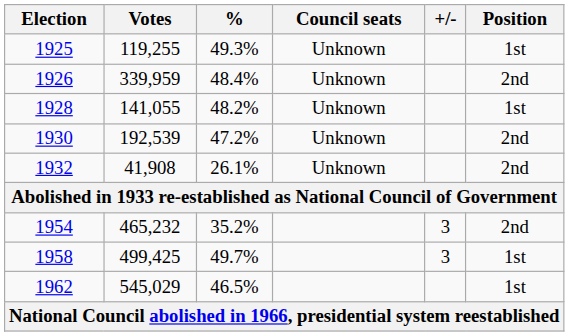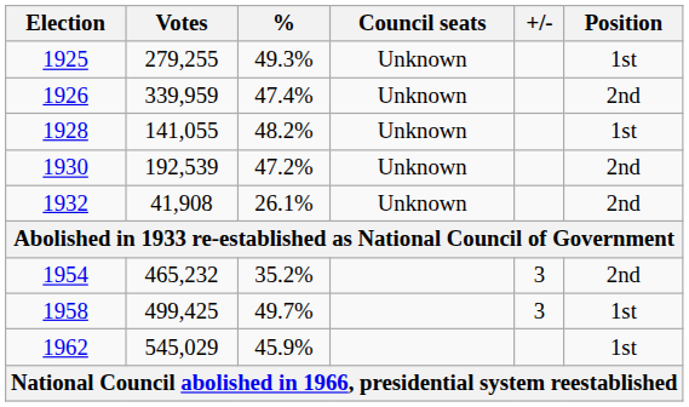 <table class="wikitable" style="text-align:center">
 <tr>
 <th><strong>Election</strong></th>
 <th><strong>Votes</strong></th>
 <th><strong>%</strong></th>
 <th><strong>Council seats</strong></th>
 <th>+/-</th>
 <th>Position</th>
 </tr>
 <tr>
 <td><a href='#'>1925</a></td>
-<td>119,255</td>
+<td>279,255</td>
 <td>49.3%</td>
 <td>Unknown</td>
 <td></td>
 <td> 1st</td>
 </tr>
 <tr>
 <td><a href='#'>1926</a></td>
 <td>339,959</td>
-<td>48.4%</td>
+<td>47.4%</td>
 <td>Unknown</td>
 <td></td>
 <td> 2nd</td>
 </tr>
 <tr>
 <td><a href='#'>1928</a></td>
 <td>141,055</td>
 <td>48.2%</td>
 <td>Unknown</td>
 <td></td>
 <td> 1st</td>
 </tr>
 <tr>
 <td><a href='#'>1930</a></td>
 <td>192,539</td>
 <td>47.2%</td>
 <td>Unknown</td>
 <td></td>
 <td> 2nd</td>
 </tr>
 <tr>
 <td><a href='#'>1932</a></td>
 <td>41,908</td>
 <td>26.1%</td>
 <td>Unknown</td>
 <td></td>
 <td> 2nd</td>
 </tr>
 <tr>
 <th colspan="6">Abolished in 1933 re-established as National Council of Government</th>
 </tr>
 <tr>
 <td><a href='#'>1954</a></td>
 <td>465,232</td>
 <td>35.2%</td>
 <td></td>
 <td> 3</td>
 <td>2nd</td>
 </tr>
 <tr>
 <td><a href='#'>1958</a></td>
 <td>499,425</td>
 <td>49.7%</td>
 <td></td>
 <td> 3</td>
 <td> 1st</td>
 </tr>
 <tr>
 <td><a href='#'>1962</a></td>
 <td>545,029</td>
-<td>46.5%</td>
+<td>45.9%</td>
 <td></td>
 <td></td>
 <td> 1st</td>
 </tr>
 <tr>
 <th colspan="6">National Council <a href='#'>abolished in 1966</a>, presidential system reestablished</th>
 </tr>
 </table>
